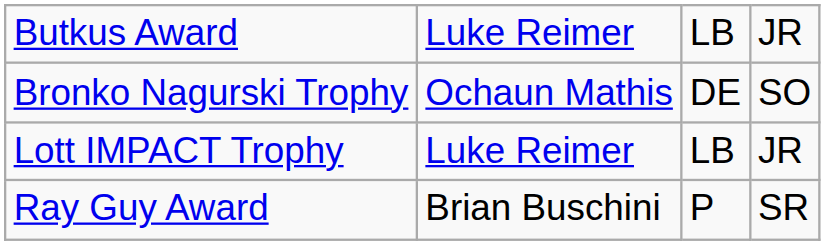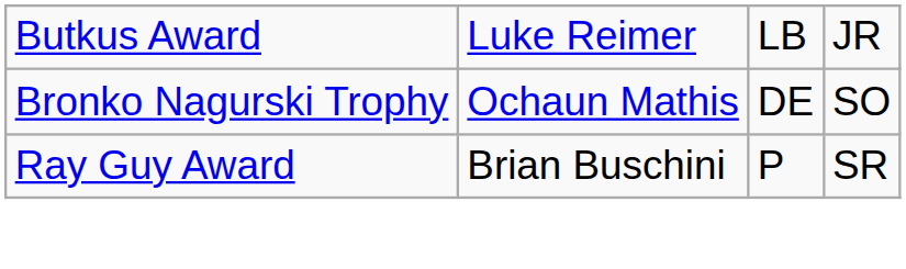 <table class="wikitable">
 <tr>
 <td><a href='#'>Butkus Award</a></td>
 <td><a href='#'>Luke Reimer</a></td>
 <td>LB</td>
 <td>JR</td>
 </tr>
 <tr>
 <td><a href='#'>Bronko Nagurski Trophy</a></td>
 <td><a href='#'>Ochaun Mathis</a></td>
 <td>DE</td>
 <td>SO</td>
 </tr>
 <tr>
-<td><a href='#'>Lott IMPACT Trophy</a></td>
-<td><a href='#'>Luke Reimer</a></td>
-<td>LB</td>
-<td>JR</td>
-</tr>
-<tr>
 <td><a href='#'>Ray Guy Award</a></td>
 <td>Brian Buschini</td>
 <td>P</td>
 <td>SR</td>
 </tr>
 </table>
